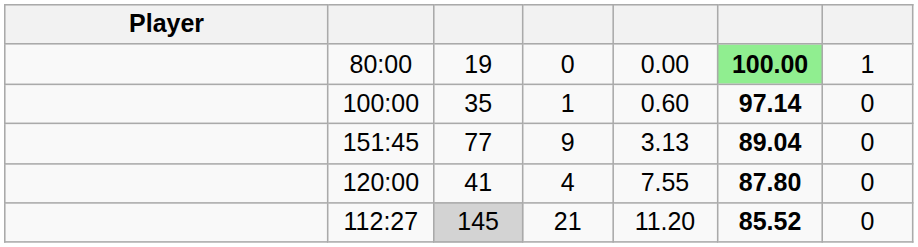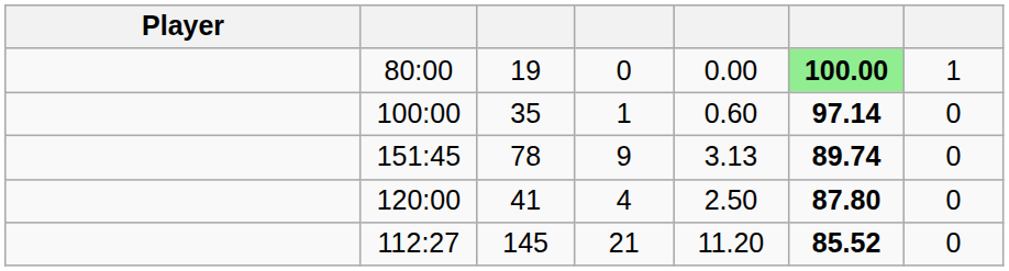 <table class="wikitable sortable" style="text-align:center;">
 <tr>
 <th width="200px">Player</th>
 <th width="60px"></th>
 <th width="50px"></th>
 <th width="50px"></th>
 <th width="60px"></th>
 <th width="60px"></th>
 <th width="50px"></th>
 </tr>
 <tr>
 <td align="left"> </td>
 <td>80:00</td>
 <td>19</td>
 <td>0</td>
 <td>0.00</td>
 <td style="background: lightgreen;"><strong>100.00</strong></td>
 <td>1</td>
 </tr>
 <tr>
 <td align="left"> </td>
 <td>100:00</td>
 <td>35</td>
 <td>1</td>
 <td>0.60</td>
 <td><strong>97.14</strong></td>
 <td>0</td>
 </tr>
 <tr>
 <td align="left"> </td>
 <td>151:45</td>
-<td>77</td>
+<td>78</td>
 <td>9</td>
 <td>3.13</td>
-<td><strong>89.04</strong></td>
+<td><strong>89.74</strong></td>
 <td>0</td>
 </tr>
 <tr>
 <td align="left"> </td>
 <td>120:00</td>
 <td>41</td>
 <td>4</td>
-<td>7.55</td>
+<td>2.50</td>
 <td><strong>87.80</strong></td>
 <td>0</td>
 </tr>
 <tr>
 <td align="left"> </td>
 <td>112:27</td>
-<td style="background: lightgrey;">145</td>
+<td>145</td>
 <td>21</td>
 <td>11.20</td>
 <td><strong>85.52</strong></td>
 <td>0</td>
 </tr>
 </table>
